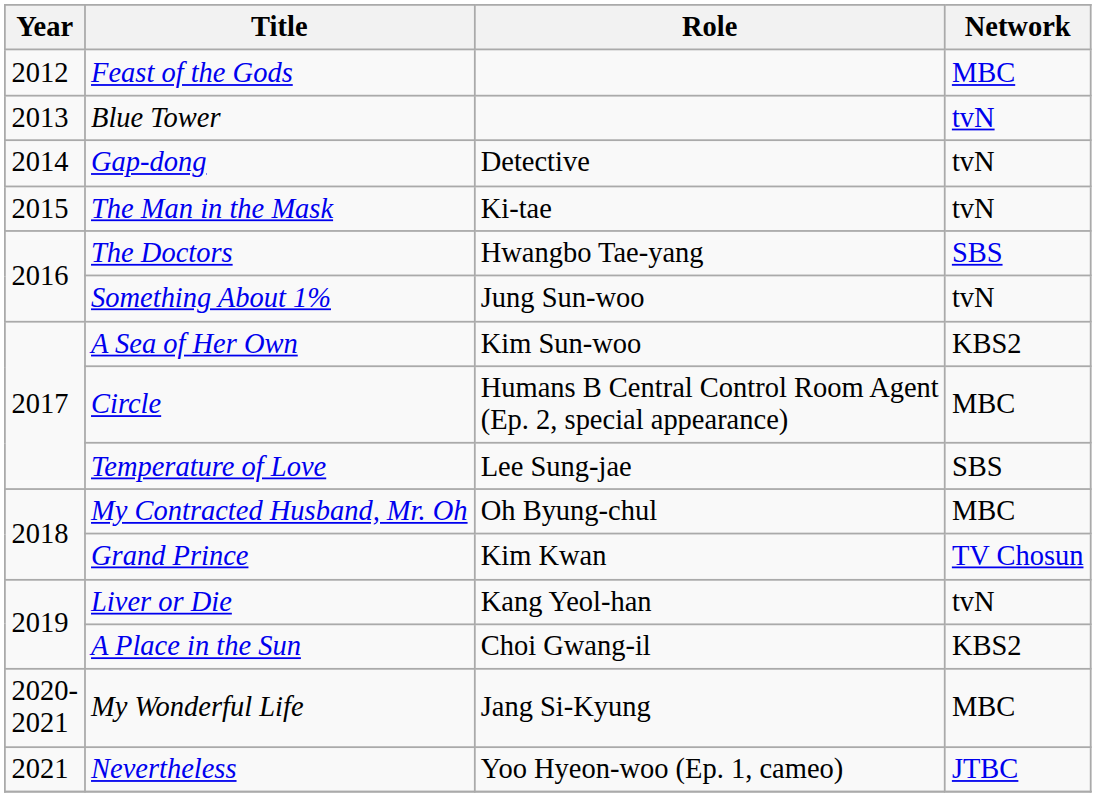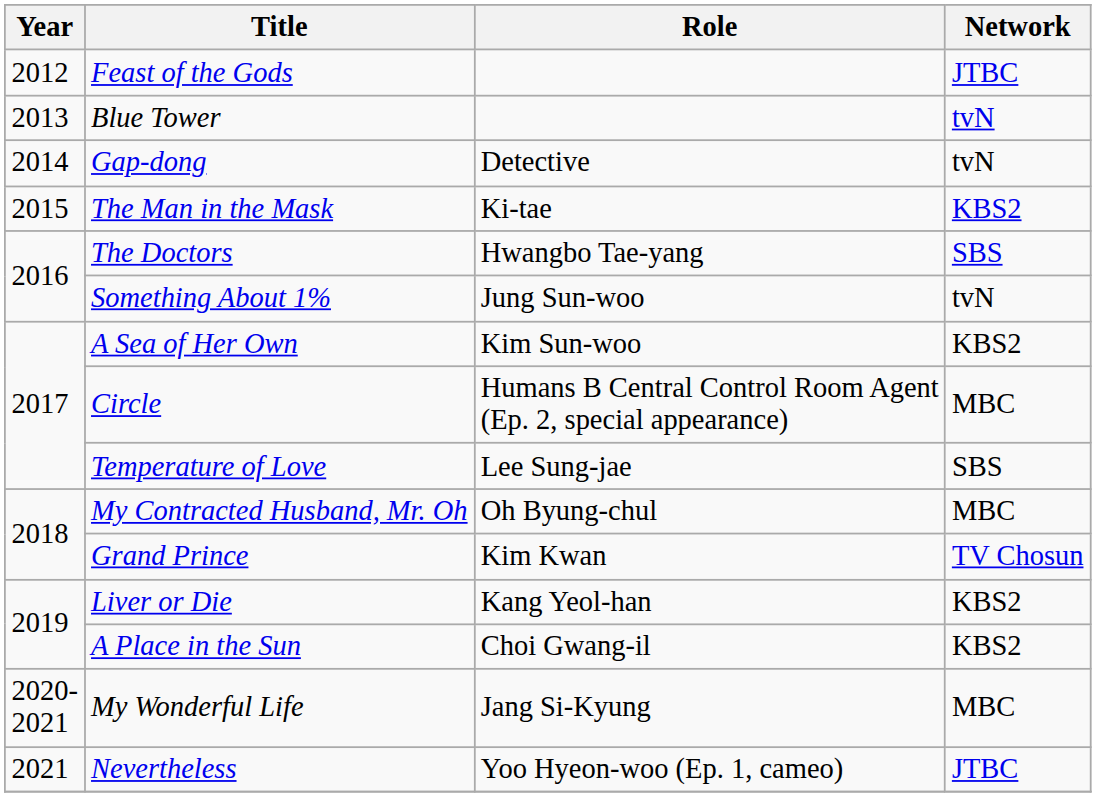 <table class="wikitable">
 <tr>
 <th width=10>Year</th>
 <th>Title</th>
 <th>Role</th>
 <th>Network</th>
 </tr>
 <tr>
 <td>2012</td>
 <td><em><a href='#'>Feast of the Gods</a></em></td>
 <td></td>
-<td><a href='#'>MBC</a></td>
+<td><a href='#'>JTBC</a></td>
 </tr>
 <tr>
 <td>2013</td>
 <td><em>Blue Tower</em></td>
 <td></td>
 <td><a href='#'>tvN</a></td>
 </tr>
 <tr>
 <td>2014</td>
 <td><em><a href='#'>Gap-dong</a></em></td>
 <td>Detective</td>
 <td>tvN</td>
 </tr>
 <tr>
 <td>2015</td>
 <td><em><a href='#'>The Man in the Mask</a></em></td>
 <td>Ki-tae</td>
-<td>tvN</td>
+<td><a href='#'>KBS2</a></td>
 </tr>
 <tr>
 <td rowspan=2>2016</td>
 <td><em><a href='#'>The Doctors</a></em></td>
 <td>Hwangbo Tae-yang</td>
 <td><a href='#'>SBS</a></td>
 </tr>
 <tr>
 <td><em><a href='#'>Something About 1%</a></em></td>
 <td>Jung Sun-woo</td>
 <td>tvN</td>
 </tr>
 <tr>
 <td rowspan=3>2017</td>
 <td><em><a href='#'>A Sea of Her Own</a></em></td>
 <td>Kim Sun-woo</td>
 <td>KBS2</td>
 </tr>
 <tr>
 <td><em><a href='#'>Circle</a></em></td>
 <td>Humans B Central Control Room Agent <br> (Ep. 2, special appearance)</td>
 <td>MBC</td>
 </tr>
 <tr>
 <td><em><a href='#'>Temperature of Love</a></em></td>
 <td>Lee Sung-jae</td>
 <td>SBS</td>
 </tr>
 <tr>
 <td rowspan=2>2018</td>
 <td><em><a href='#'>My Contracted Husband, Mr. Oh</a></em></td>
 <td>Oh Byung-chul</td>
 <td>MBC</td>
 </tr>
 <tr>
 <td><em><a href='#'>Grand Prince</a></em></td>
 <td>Kim Kwan</td>
 <td><a href='#'>TV Chosun</a></td>
 </tr>
 <tr>
 <td rowspan=2>2019</td>
 <td><em><a href='#'>Liver or Die</a></em></td>
 <td>Kang Yeol-han</td>
-<td>tvN</td>
+<td>KBS2</td>
 </tr>
 <tr>
 <td><em><a href='#'>A Place in the Sun</a></em></td>
 <td>Choi Gwang-il</td>
 <td>KBS2</td>
 </tr>
 <tr>
 <td>2020-2021</td>
 <td><em>My Wonderful Life</em></td>
 <td>Jang Si-Kyung</td>
 <td>MBC</td>
 </tr>
 <tr>
 <td>2021</td>
 <td><em><a href='#'>Nevertheless</a></em></td>
 <td>Yoo Hyeon-woo (Ep. 1, cameo)</td>
 <td><a href='#'>JTBC</a></td>
 </tr>
 <tr>
 </tr>
 </table>
